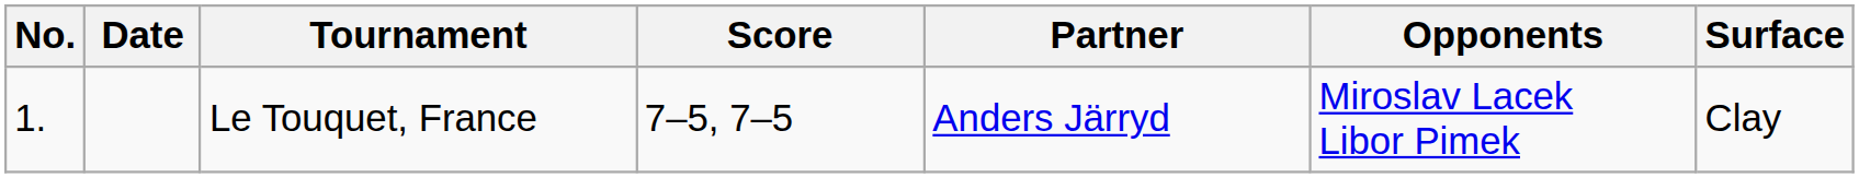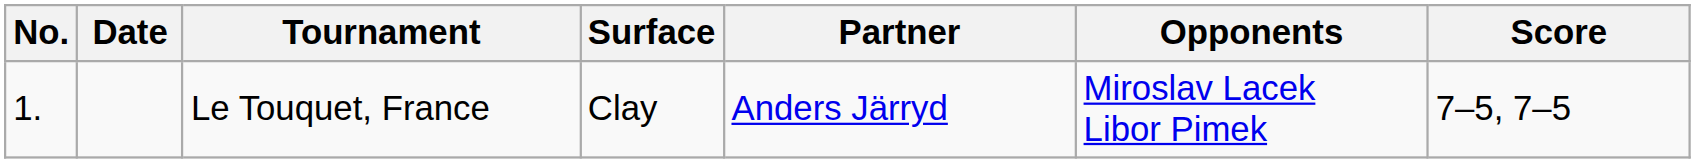 <table class="unsortable wikitable" style=font-size:97%>
 <tr>
 <th style="width:20px">No.</th>
 <th style="width:40px">Date</th>
 <th style="width:170px">Tournament</th>
-<th style="width:110px">Score</th>
+<th style="width:50px">Surface</th>
 <th style="width:150px">Partner</th>
 <th style="width:150px">Opponents</th>
-<th style="width:50px">Surface</th>
+<th style="width:110px">Score</th>
 </tr>
 <tr>
 <td>1.</td>
 <td></td>
 <td>Le Touquet, France</td>
-<td>7–5, 7–5</td>
+<td>Clay</td>
 <td> <a href='#'>Anders Järryd</a></td>
 <td> <a href='#'>Miroslav Lacek</a><br> <a href='#'>Libor Pimek</a></td>
-<td>Clay</td>
+<td>7–5, 7–5</td>
 </tr>
 </table>
